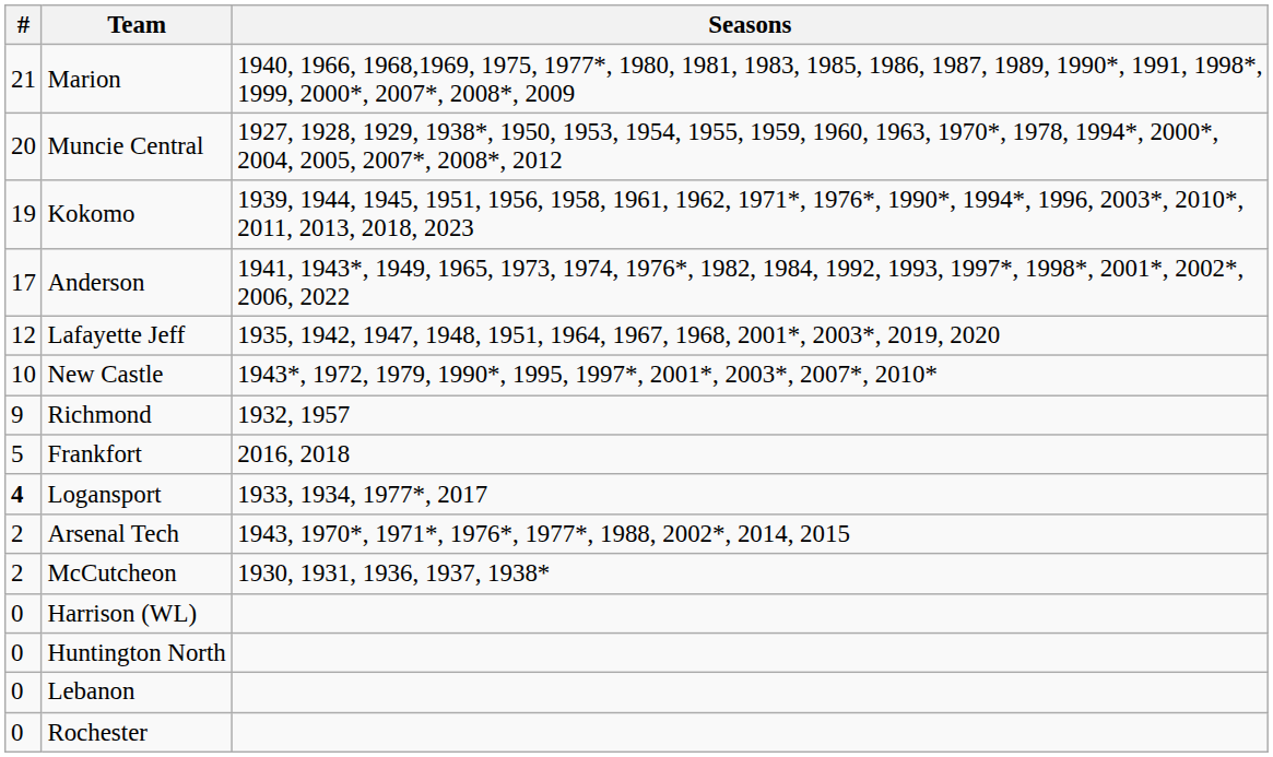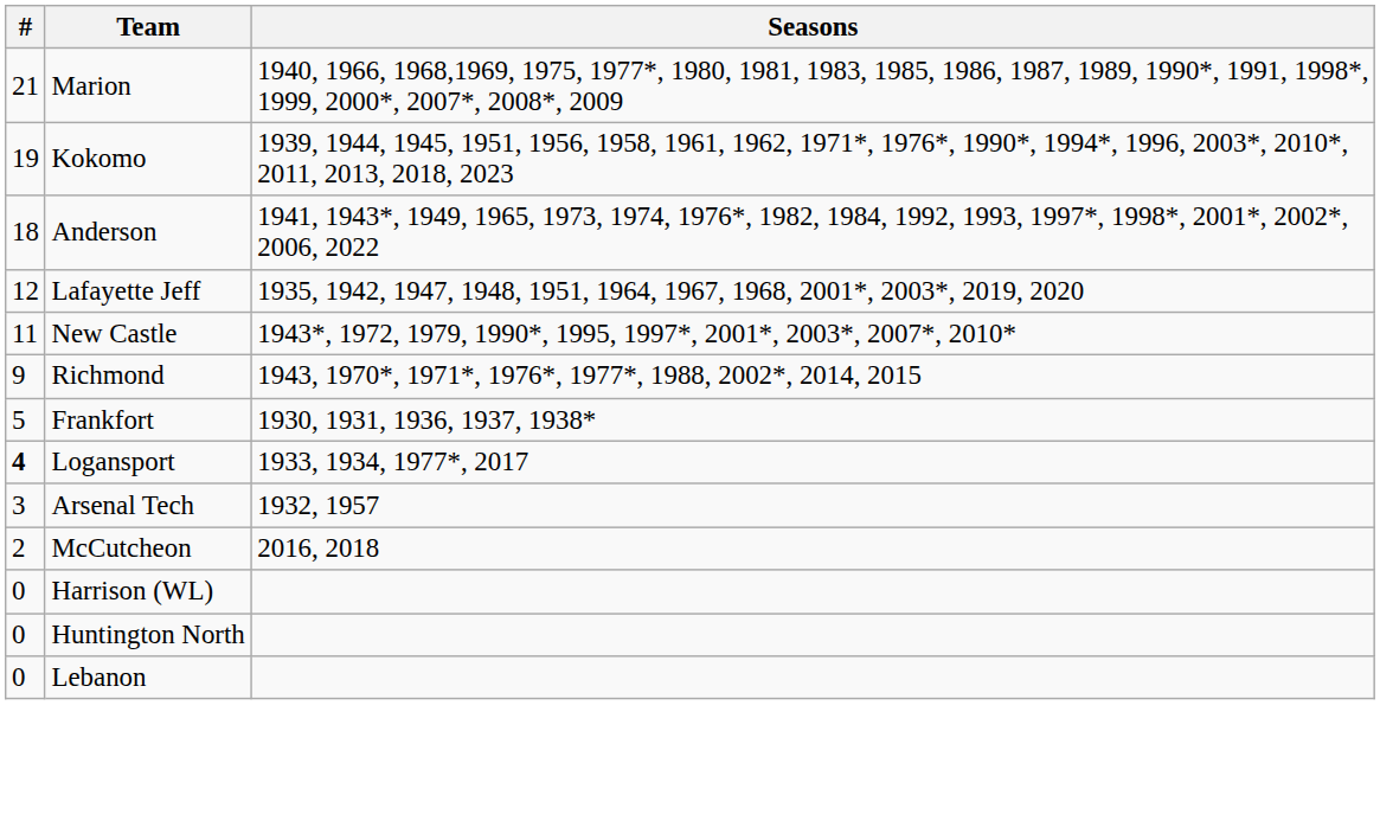 <table class="wikitable" style=>
 <tr>
 <th>#</th>
 <th>Team</th>
 <th>Seasons</th>
 </tr>
 <tr>
 <td>21</td>
 <td>Marion</td>
 <td>1940, 1966, 1968,1969, 1975, 1977*, 1980, 1981, 1983, 1985, 1986, 1987, 1989, 1990*, 1991, 1998*,<br>1999, 2000*, 2007*, 2008*, 2009</td>
 </tr>
 <tr>
-<td>20</td>
-<td>Muncie Central</td>
-<td>1927, 1928, 1929, 1938*, 1950, 1953, 1954, 1955, 1959, 1960, 1963, 1970*, 1978, 1994*, 2000*,<br>2004, 2005, 2007*, 2008*, 2012</td>
-</tr>
-<tr>
 <td>19</td>
 <td>Kokomo</td>
 <td>1939, 1944, 1945, 1951, 1956, 1958, 1961, 1962, 1971*, 1976*, 1990*, 1994*, 1996, 2003*, 2010*,<br>2011, 2013, 2018, 2023</td>
 </tr>
 <tr>
-<td>17</td>
+<td>18</td>
 <td>Anderson</td>
 <td>1941, 1943*, 1949, 1965, 1973, 1974, 1976*, 1982, 1984, 1992, 1993, 1997*, 1998*, 2001*, 2002*,<br>2006, 2022</td>
 </tr>
 <tr>
 <td>12</td>
 <td>Lafayette Jeff</td>
 <td>1935, 1942, 1947, 1948, 1951, 1964, 1967, 1968, 2001*, 2003*, 2019, 2020</td>
 </tr>
 <tr>
-<td>10</td>
+<td>11</td>
 <td>New Castle</td>
 <td>1943*, 1972, 1979, 1990*, 1995, 1997*, 2001*, 2003*, 2007*, 2010*</td>
 </tr>
 <tr>
 <td>9</td>
 <td>Richmond</td>
-<td>1932, 1957</td>
+<td>1943, 1970*, 1971*, 1976*, 1977*, 1988, 2002*, 2014, 2015</td>
 </tr>
 <tr>
 <td>5</td>
 <td>Frankfort</td>
-<td>2016, 2018</td>
+<td>1930, 1931, 1936, 1937, 1938*</td>
 </tr>
 <tr>
 <td><strong>4</strong></td>
 <td>Logansport</td>
 <td>1933, 1934, 1977*, 2017</td>
 </tr>
 <tr>
-<td>2</td>
+<td>3</td>
 <td>Arsenal Tech</td>
-<td>1943, 1970*, 1971*, 1976*, 1977*, 1988, 2002*, 2014, 2015</td>
+<td>1932, 1957</td>
 </tr>
 <tr>
 <td>2</td>
 <td>McCutcheon</td>
-<td>1930, 1931, 1936, 1937, 1938*</td>
+<td>2016, 2018</td>
 </tr>
 <tr>
 <td>0</td>
 <td>Harrison (WL)</td>
 <td></td>
 </tr>
 <tr>
 <td>0</td>
 <td>Huntington North</td>
 <td></td>
 </tr>
 <tr>
 <td>0</td>
 <td>Lebanon</td>
 <td></td>
 </tr>
-<tr>
-<td>0</td>
-<td>Rochester</td>
-<td></td>
-</tr>
 </table>
